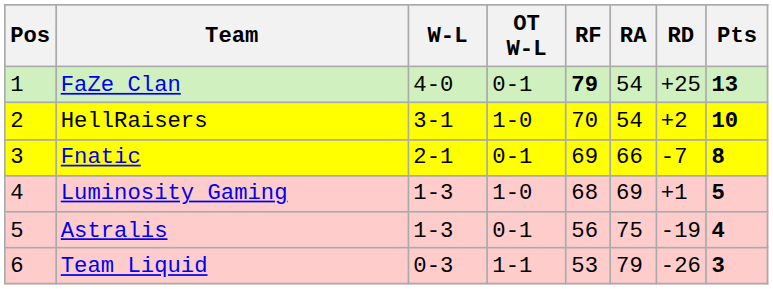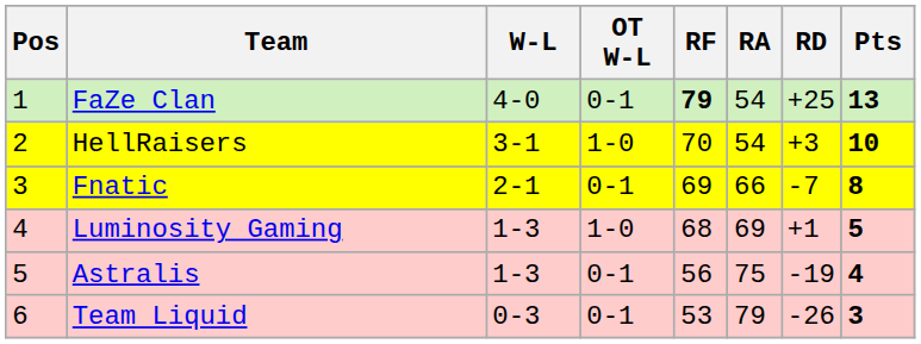 <table class="wikitable">
 <tr>
 <th width="20px">Pos</th>
 <th width="200px">Team</th>
 <th width="40px">W-L</th>
 <th width="40px">OT<br>W-L</th>
 <th width="20px">RF</th>
 <th width="20px">RA</th>
 <th width="20px">RD</th>
 <th width="30px">Pts</th>
 </tr>
 <tr style="background: #D0F0C0;">
 <td>1</td>
 <td><a href='#'>FaZe Clan</a></td>
 <td>4-0</td>
 <td>0-1</td>
 <td><strong>79</strong></td>
 <td>54</td>
 <td>+25</td>
 <td><strong>13</strong></td>
 </tr>
 <tr style="background: #FFFF00;">
 <td>2</td>
 <td>HellRaisers</td>
 <td>3-1</td>
 <td>1-0</td>
 <td>70</td>
 <td>54</td>
-<td>+2</td>
+<td>+3</td>
 <td><strong>10</strong></td>
 </tr>
 <tr style="background: #FFFF00;">
 <td>3</td>
 <td><a href='#'>Fnatic</a></td>
 <td>2-1</td>
 <td>0-1</td>
 <td>69</td>
 <td>66</td>
 <td>-7</td>
 <td><strong>8</strong></td>
 </tr>
 <tr style="background: #FFCCCC;">
 <td>4</td>
 <td><a href='#'>Luminosity Gaming</a></td>
 <td>1-3</td>
 <td>1-0</td>
 <td>68</td>
 <td>69</td>
 <td>+1</td>
 <td><strong>5</strong></td>
 </tr>
 <tr style="background: #FFCCCC;">
 <td>5</td>
 <td><a href='#'>Astralis</a></td>
 <td>1-3</td>
 <td>0-1</td>
 <td>56</td>
 <td>75</td>
 <td>-19</td>
 <td><strong>4</strong></td>
 </tr>
 <tr style="background: #FFCCCC;">
 <td>6</td>
 <td><a href='#'>Team Liquid</a></td>
 <td>0-3</td>
-<td>1-1</td>
+<td>0-1</td>
 <td>53</td>
 <td>79</td>
 <td>-26</td>
 <td><strong>3</strong></td>
 </tr>
 </table>
